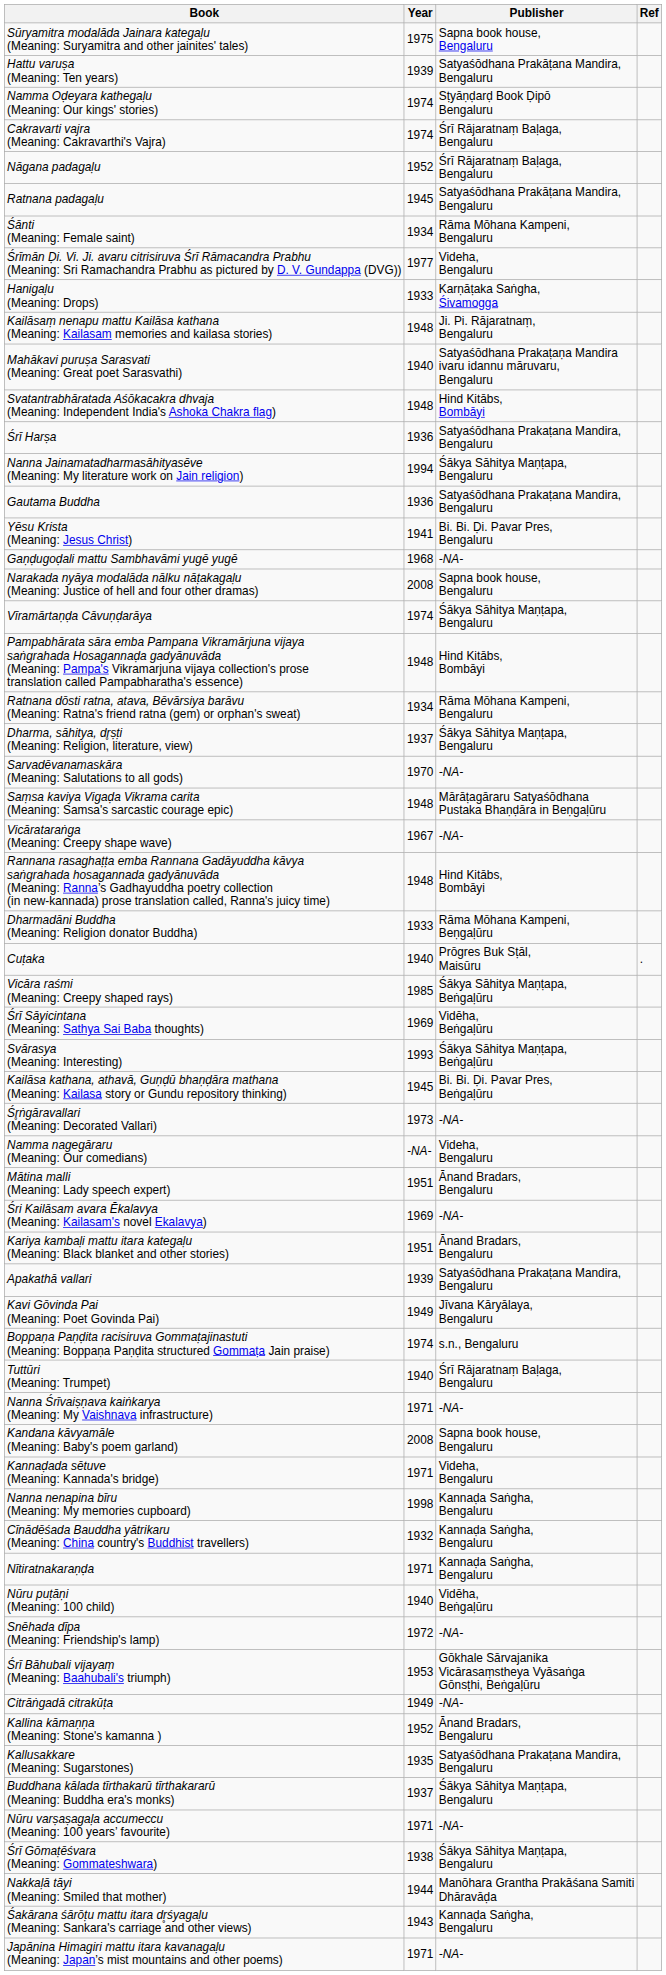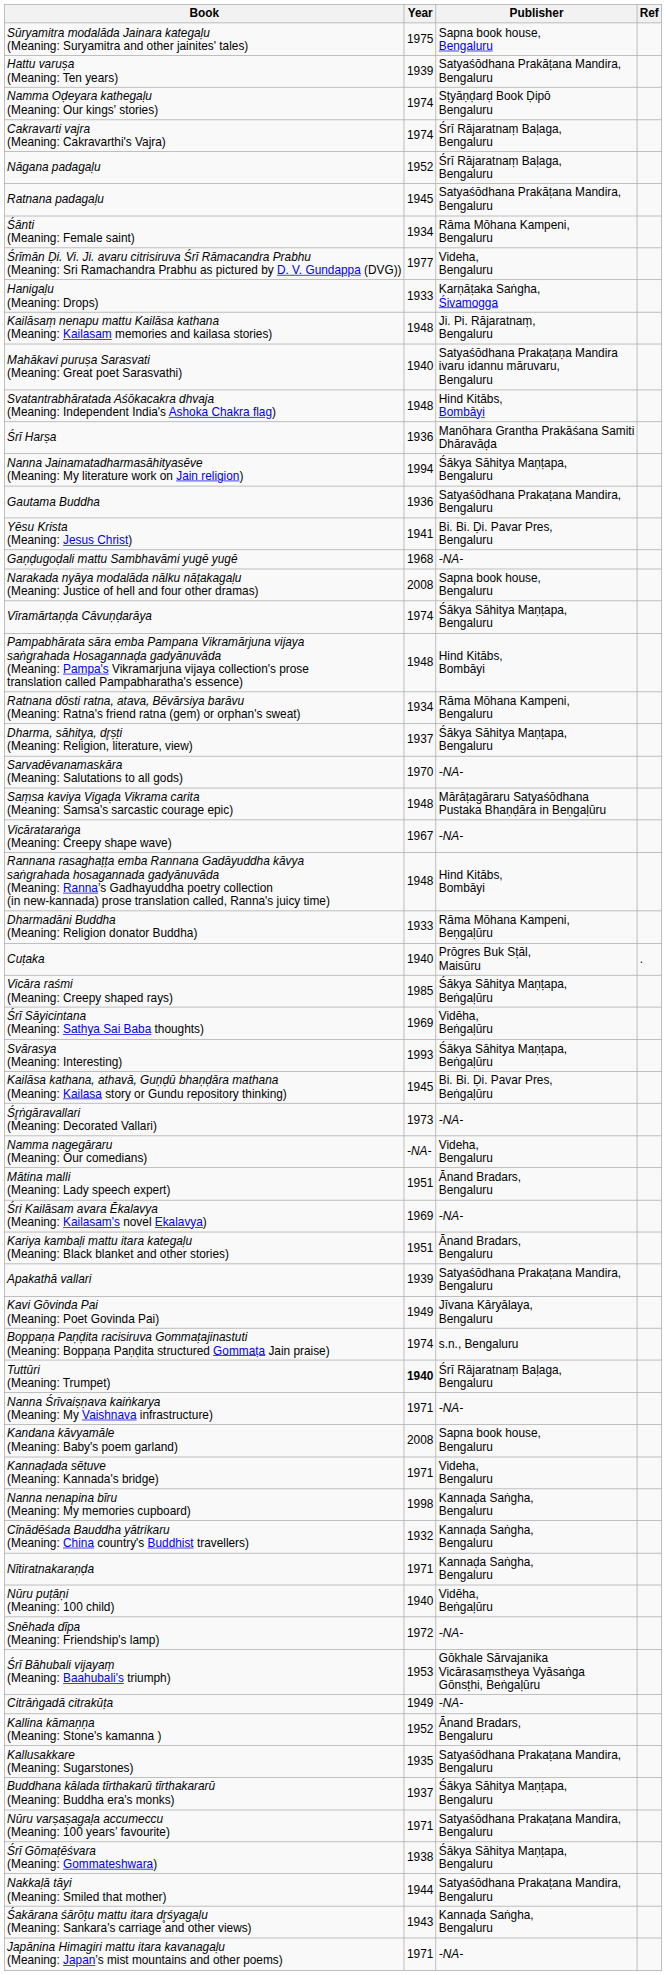 <table class="wikitable sortable plainrowheaders">
 <tr>
 <th scope="col">Book</th>
 <th scope="col">Year</th>
 <th scope="col">Publisher</th>
 <th scope="col">Ref</th>
 </tr>
 <tr>
 <td><em>Sūryamitra modalāda Jainara kategaḷu</em><br><div>(Meaning: Suryamitra and other jainites' tales)</div></td>
 <td>1975</td>
 <td>Sapna book house,<br><a href='#'>Bengaluru</a></td>
 <td></td>
 </tr>
 <tr>
 <td><em>Hattu varuṣa</em><br><div>(Meaning: Ten years)</div></td>
 <td>1939</td>
 <td>Satyaśōdhana Prakāṭana Mandira,<br>Bengaluru</td>
 <td></td>
 </tr>
 <tr>
 <td><em>Namma Oḍeyara kathegaḷu</em><br><div>(Meaning: Our kings' stories)</div></td>
 <td>1974</td>
 <td>Sṭyāṇḍarḍ Book Ḍipō<br>Bengaluru</td>
 <td></td>
 </tr>
 <tr>
 <td><em>Cakravarti vajra</em><br><div>(Meaning: Cakravarthi's Vajra)</div></td>
 <td>1974</td>
 <td>Śrī Rājaratnaṃ Baḷaga,<br>Bengaluru</td>
 <td></td>
 </tr>
 <tr>
 <td><em>Nāgana padagaḷu</em></td>
 <td>1952</td>
 <td>Śrī Rājaratnaṃ Baḷaga,<br>Bengaluru</td>
 <td></td>
 </tr>
 <tr>
 <td><em>Ratnana padagaḷu</em></td>
 <td>1945</td>
 <td>Satyaśōdhana Prakāṭana Mandira,<br>Bengaluru</td>
 <td></td>
 </tr>
 <tr>
 <td><em>Śānti</em><br><div>(Meaning: Female saint)</div></td>
 <td>1934</td>
 <td>Rāma Mōhana Kampeni,<br>Bengaluru</td>
 <td></td>
 </tr>
 <tr>
 <td><em>Śrīmān Ḍi. Vi. Ji. avaru citrisiruva Śrī Rāmacandra Prabhu</em><br><div>(Meaning: Sri Ramachandra Prabhu as pictured by <a href='#'>D. V. Gundappa</a> (DVG))</div></td>
 <td>1977</td>
 <td>Videha,<br>Bengaluru</td>
 <td></td>
 </tr>
 <tr>
 <td><em>Hanigaḷu</em><br><div>(Meaning: Drops)</div></td>
 <td>1933</td>
 <td>Karṇāṭaka Saṅgha,<br><a href='#'>Śivamogga</a></td>
 <td></td>
 </tr>
 <tr>
 <td><em>Kailāsaṃ nenapu mattu Kailāsa kathana</em><br><div>(Meaning: <a href='#'>Kailasam</a> memories and kailasa stories)</div></td>
 <td>1948</td>
 <td>Ji. Pi. Rājaratnaṃ,<br>Bengaluru</td>
 <td></td>
 </tr>
 <tr>
 <td><em>Mahākavi puruṣa Sarasvati</em><br><div>(Meaning: Great poet Sarasvathi)</div></td>
 <td>1940</td>
 <td>Satyaśōdhana Prakaṭaṇa Mandira<br>ivaru idannu māruvaru,<br>Bengaluru</td>
 <td></td>
 </tr>
 <tr>
 <td><em>Svatantrabhāratada Aśōkacakra dhvaja</em><br><div>(Meaning: Independent India's <a href='#'>Ashoka Chakra flag</a>)</div></td>
 <td>1948</td>
 <td>Hind Kitābs,<br><a href='#'>Bombāyi</a></td>
 <td></td>
 </tr>
 <tr>
 <td><em>Śrī Harṣa</em></td>
 <td>1936</td>
-<td>Satyaśōdhana Prakaṭana Mandira,<br>Bengaluru</td>
+<td>Manōhara Grantha Prakāśana Samiti<br>Dhāravāḍa</td>
 <td></td>
 </tr>
 <tr>
 <td><em>Nanna Jainamatadharmasāhityasēve</em><br><div>(Meaning: My literature work on <a href='#'>Jain religion</a>)</div></td>
 <td>1994</td>
 <td>Śākya Sāhitya Maṇṭapa,<br>Bengaluru</td>
 <td></td>
 </tr>
 <tr>
 <td><em>Gautama Buddha</em></td>
 <td>1936</td>
 <td>Satyaśōdhana Prakaṭana Mandira,<br>Bengaluru</td>
 <td></td>
 </tr>
 <tr>
 <td><em>Yēsu Krista</em><br><div>(Meaning: <a href='#'>Jesus Christ</a>)</div></td>
 <td>1941</td>
 <td>Bi. Bi. Ḍi. Pavar Pres,<br>Bengaluru</td>
 <td></td>
 </tr>
 <tr>
 <td><em>Gaṇḍugoḍali mattu Sambhavāmi yugē yugē</em><br></td>
 <td>1968</td>
 <td><em>-NA-</em></td>
 <td></td>
 </tr>
 <tr>
 <td><em>Narakada nyāya modalāda nālku nāṭakagaḷu</em><br><div>(Meaning: Justice of hell and four other dramas)</div></td>
 <td>2008</td>
 <td>Sapna book house,<br>Bengaluru</td>
 <td></td>
 </tr>
 <tr>
 <td><em>Vīramārtaṇḍa Cāvuṇḍarāya</em><br></td>
 <td>1974</td>
 <td>Śākya Sāhitya Maṇṭapa,<br>Bengaluru</td>
 <td></td>
 </tr>
 <tr>
 <td><em>Pampabhārata sāra emba Pampana Vikramārjuna vijaya<br>saṅgrahada Hosagannaḍa gadyānuvāda</em><div>(Meaning: <a href='#'>Pampa's</a> Vikramarjuna vijaya collection's prose<br>translation called Pampabharatha's essence)</div></td>
 <td>1948</td>
 <td>Hind Kitābs,<br>Bombāyi</td>
 <td></td>
 </tr>
 <tr>
 <td><em>Ratnana dōsti ratna, atava, Bēvārsiya barāvu</em><div>(Meaning: Ratna's friend ratna (gem) or orphan's sweat)</div></td>
 <td>1934</td>
 <td>Rāma Mōhana Kampeni,<br>Bengaluru</td>
 <td></td>
 </tr>
 <tr>
 <td><em>Dharma, sāhitya, dr̥ṣṭi</em><div>(Meaning: Religion, literature, view)</div></td>
 <td>1937</td>
 <td>Śākya Sāhitya Maṇṭapa, <br>Bengaluru</td>
 <td></td>
 </tr>
 <tr>
 <td><em>Sarvadēvanamaskāra</em><div>(Meaning: Salutations to all gods)</div></td>
 <td>1970</td>
 <td><em>-NA-</em></td>
 <td></td>
 </tr>
 <tr>
 <td><em>Saṃsa kaviya Vigaḍa Vikrama carita</em><div>(Meaning: Samsa's sarcastic courage epic)</div></td>
 <td>1948</td>
 <td>Mārāṭagāraru Satyaśōdhana<br>Pustaka Bhaṇḍāra in Beṇgaḷūru</td>
 <td></td>
 </tr>
 <tr>
 <td><em>Vicārataraṅga</em><div>(Meaning: Creepy shape wave)</div></td>
 <td>1967</td>
 <td><em>-NA-</em></td>
 <td></td>
 </tr>
 <tr>
 <td><em>Rannana rasaghaṭṭa emba Rannana Gadāyuddha kāvya<br>saṅgrahada hosagannada gadyānuvāda</em><div>(Meaning: <a href='#'>Ranna</a>’s Gadhayuddha poetry collection<br>(in new-kannada) prose translation called, Ranna's juicy time)</div></td>
 <td>1948</td>
 <td>Hind Kitābs,<br>Bombāyi</td>
 <td></td>
 </tr>
 <tr>
 <td><em>Dharmadāni Buddha</em><div>(Meaning: Religion donator Buddha)</div></td>
 <td>1933</td>
 <td>Rāma Mōhana Kampeni, <br>Beṇgaḷūru</td>
 <td></td>
 </tr>
 <tr>
 <td><em>Cuṭaka</em></td>
 <td>1940</td>
 <td>Prōgres Buk Sṭāl,<br>Maisūru</td>
 <td>.</td>
 </tr>
 <tr>
 <td><em>Vicāra raśmi</em><div>(Meaning: Creepy shaped rays)</div></td>
 <td>1985</td>
 <td>Śākya Sāhitya Maṇṭapa,<br>Beṅgaḷūru</td>
 <td></td>
 </tr>
 <tr>
 <td><em>Śrī Sāyicintana</em><div>(Meaning: <a href='#'>Sathya Sai Baba</a> thoughts)</div></td>
 <td>1969</td>
 <td>Vidēha,<br>Beṅgaḷūru</td>
 <td></td>
 </tr>
 <tr>
 <td><em>Svārasya</em><div>(Meaning: Interesting)</div></td>
 <td>1993</td>
 <td>Śākya Sāhitya Maṇṭapa,<br>Beṅgaḷūru</td>
 <td></td>
 </tr>
 <tr>
 <td><em>Kailāsa kathana, athavā, Guṇḍū bhaṇḍāra mathana</em><div>(Meaning: <a href='#'>Kailasa</a> story or Gundu repository thinking)</div></td>
 <td>1945</td>
 <td>Bi. Bi. Ḍi. Pavar Pres,<br>Beṅgaḷūru</td>
 <td></td>
 </tr>
 <tr>
 <td><em>Śr̥ṅgāravallari</em><div>(Meaning: Decorated Vallari)</div></td>
 <td>1973</td>
 <td><em>-NA-</em></td>
 <td></td>
 </tr>
 <tr>
 <td><em>Namma nagegāraru</em><div>(Meaning: Our comedians)</div></td>
 <td><em>-NA-</em></td>
 <td>Videha,<br>Bengaluru</td>
 <td></td>
 </tr>
 <tr>
 <td><em>Mātina malli</em><div>(Meaning: Lady speech expert)</div></td>
 <td>1951</td>
 <td>Ānand Bradars,<br>Bengaluru</td>
 <td></td>
 </tr>
 <tr>
 <td><em>Śri Kailāsam avara Ēkalavya</em><br><div>(Meaning: <a href='#'>Kailasam's</a> novel <a href='#'>Ekalavya</a>)</div></td>
 <td>1969</td>
 <td><em>-NA-</em></td>
 <td></td>
 </tr>
 <tr>
 <td><em>Kariya kambaḷi mattu itara kategaḷu</em><br><div>(Meaning: Black blanket and other stories)</div></td>
 <td>1951</td>
 <td>Ānand Bradars,<br>Bengaluru</td>
 <td></td>
 </tr>
 <tr>
 <td><em>Apakathā vallari</em></td>
 <td>1939</td>
 <td>Satyaśōdhana Prakaṭana Mandira,<br>Bengaluru</td>
 <td></td>
 </tr>
 <tr>
 <td><em>Kavi Gōvinda Pai</em><br><div>(Meaning: Poet Govinda Pai)</div></td>
 <td>1949</td>
 <td>Jīvana Kāryālaya,<br>Bengaluru</td>
 <td></td>
 </tr>
 <tr>
 <td><em>Boppaṇa Paṇḍita racisiruva Gommaṭajinastuti</em><br><div>(Meaning: Boppaṇa Paṇḍita structured <a href='#'>Gommaṭa</a> Jain praise)</div></td>
 <td>1974</td>
 <td>s.n., Bengaluru</td>
 <td></td>
 </tr>
 <tr>
 <td><em>Tuttūri</em><br><div>(Meaning: Trumpet)</div></td>
-<td>1940</td>
+<td><strong>1940</strong></td>
 <td>Śrī Rājaratnaṃ Baḷaga,<br>Bengaluru</td>
 <td></td>
 </tr>
 <tr>
 <td><em>Nanna Śrīvaiṣṇava kaiṅkarya</em><br><div>(Meaning: My <a href='#'>Vaishnava</a> infrastructure)</div></td>
 <td>1971</td>
 <td><em>-NA-</em></td>
 <td></td>
 </tr>
 <tr>
 <td><em>Kandana kāvyamāle</em><br><div>(Meaning: Baby's poem garland)</div></td>
 <td>2008</td>
 <td>Sapna book house,<br>Bengaluru</td>
 <td></td>
 </tr>
 <tr>
 <td><em>Kannaḍada sētuve</em><br><div>(Meaning: Kannada's bridge)</div></td>
 <td>1971</td>
 <td>Videha,<br>Bengaluru</td>
 <td></td>
 </tr>
 <tr>
 <td><em>Nanna nenapina bīru</em><br><div>(Meaning: My memories cupboard)</div></td>
 <td>1998</td>
 <td>Kannaḍa Saṅgha, <br>Bengaluru</td>
 <td></td>
 </tr>
 <tr>
 <td><em>Cīnādēśada Bauddha yātrikaru</em><br><div>(Meaning: <a href='#'>China</a> country's <a href='#'>Buddhist</a> travellers)</div></td>
 <td>1932</td>
 <td>Kannaḍa Saṅgha,<br>Bengaluru</td>
 <td></td>
 </tr>
 <tr>
 <td><em>Nītiratnakaraṇḍa</em></td>
 <td>1971</td>
 <td>Kannaḍa Saṅgha,<br>Bengaluru</td>
 <td></td>
 </tr>
 <tr>
 <td><em>Nūru puṭāṇi</em><br><div>(Meaning: 100 child)</div></td>
 <td>1940</td>
 <td>Vidēha,<br>Beṅgaḷūru</td>
 <td></td>
 </tr>
 <tr>
 <td><em>Snēhada dīpa</em><br><div>(Meaning: Friendship's lamp)</div></td>
 <td>1972</td>
 <td><em>-NA-</em></td>
 <td></td>
 </tr>
 <tr>
 <td><em>Śrī Bāhubali vijayaṃ </em><br><div>(Meaning: <a href='#'>Baahubali's</a> triumph)</div></td>
 <td>1953</td>
 <td>Gōkhale Sārvajanika<br>Vicārasaṃstheya Vyāsaṅga<br>Gōnsṭhi, Beṅgaḷūru</td>
 <td></td>
 </tr>
 <tr>
 <td><em>Citrāṅgadā citrakūṭa</em></td>
 <td>1949</td>
 <td><em>-NA-</em></td>
 <td></td>
 </tr>
 <tr>
 <td><em>Kallina kāmaṇṇa</em><br><div>(Meaning: Stone's kamanna )</div></td>
 <td>1952</td>
 <td>Ānand Bradars,<br>Bengaluru</td>
 <td></td>
 </tr>
 <tr>
 <td><em>Kallusakkare</em><br><div>(Meaning: Sugarstones)</div></td>
 <td>1935</td>
 <td>Satyaśōdhana Prakaṭana Mandira,<br>Bengaluru</td>
 <td></td>
 </tr>
 <tr>
 <td><em>Buddhana kālada tīrthakarū tīrthakararū</em><br><div>(Meaning: Buddha era's monks)</div></td>
 <td>1937</td>
 <td>Śākya Sāhitya Maṇṭapa,<br>Bengaluru</td>
 <td></td>
 </tr>
 <tr>
 <td><em>Nūru varṣaṣagaḷa accumeccu</em><br><div>(Meaning: 100 years’ favourite)</div></td>
 <td>1971</td>
-<td><em>-NA-</em></td>
+<td>Satyaśōdhana Prakaṭana Mandira,<br>Bengaluru</td>
 <td></td>
 </tr>
 <tr>
 <td><em>Śrī Gōmaṭēśvara</em><br><div>(Meaning: <a href='#'>Gommateshwara</a>)</div></td>
 <td>1938</td>
 <td>Śākya Sāhitya Maṇṭapa,<br>Bengaluru</td>
 <td></td>
 </tr>
 <tr>
 <td><em>Nakkaḷā tāyi</em><br><div>(Meaning: Smiled that mother)</div></td>
 <td>1944</td>
-<td>Manōhara Grantha Prakāśana Samiti<br>Dhāravāḍa</td>
+<td>Satyaśōdhana Prakaṭana Mandira,<br>Bengaluru</td>
 <td></td>
 </tr>
 <tr>
 <td><em>Śakārana śārōṭu mattu itara dr̥śyagaḷu</em><br><div>(Meaning: Sankara's carriage and other views)</div></td>
 <td>1943</td>
 <td>Kannaḍa Saṅgha,<br>Bengaluru</td>
 <td></td>
 </tr>
 <tr>
 <td><em>Japānina Himagiri mattu itara kavanagaḷu</em><br><div>(Meaning: <a href='#'>Japan</a>’s mist mountains and other poems)</div></td>
 <td>1971</td>
 <td><em>-NA-</em></td>
 <td></td>
 </tr>
 </table>
